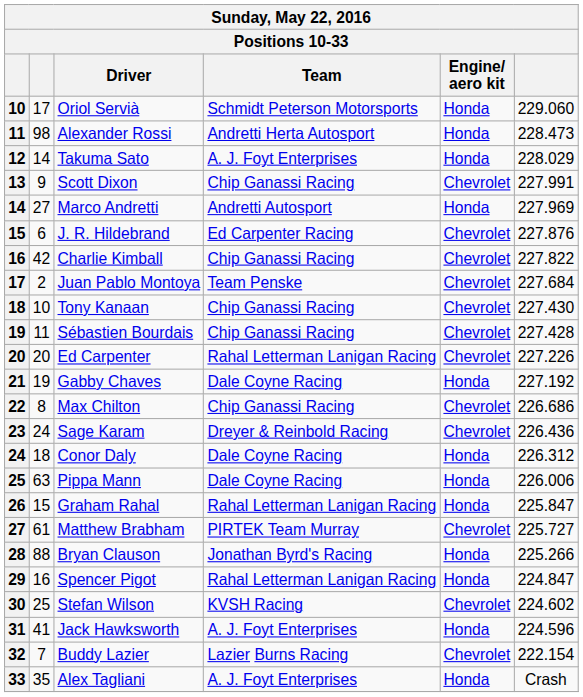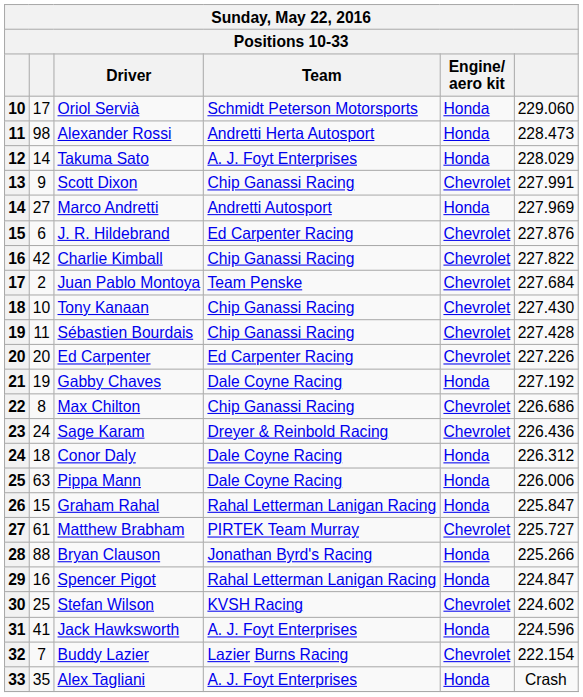 <table class="wikitable" style="font-size:95%;">
 <tr>
 <th colspan="6">Sunday, May 22, 2016</th>
 </tr>
 <tr>
 <th colspan="6">Positions 10-33</th>
 </tr>
 <tr>
 <th></th>
 <th></th>
 <th>Driver</th>
 <th>Team</th>
 <th>Engine/<br>aero kit</th>
 <th></th>
 </tr>
 <tr>
 <th>10</th>
 <td align=center>17</td>
 <td> <a href='#'>Oriol Servià</a></td>
 <td><a href='#'>Schmidt Peterson Motorsports</a></td>
 <td><a href='#'>Honda</a></td>
 <td align=center>229.060</td>
 </tr>
 <tr>
 <th>11</th>
 <td align=center>98</td>
 <td> <a href='#'>Alexander Rossi</a> <strong></strong></td>
 <td><a href='#'>Andretti Herta Autosport</a></td>
 <td><a href='#'>Honda</a></td>
 <td align=center>228.473</td>
 </tr>
 <tr>
 <th>12</th>
 <td align=center>14</td>
 <td> <a href='#'>Takuma Sato</a></td>
 <td><a href='#'>A. J. Foyt Enterprises</a></td>
 <td><a href='#'>Honda</a></td>
 <td align=center>228.029</td>
 </tr>
 <tr>
 <th>13</th>
 <td align=center>9</td>
 <td> <a href='#'>Scott Dixon</a></td>
 <td><a href='#'>Chip Ganassi Racing</a></td>
 <td><a href='#'>Chevrolet</a></td>
 <td align=center>227.991</td>
 </tr>
 <tr>
 <th>14</th>
 <td align=center>27</td>
 <td> <a href='#'>Marco Andretti</a></td>
 <td><a href='#'>Andretti Autosport</a></td>
 <td><a href='#'>Honda</a></td>
 <td align=center>227.969</td>
 </tr>
 <tr>
 <th>15</th>
 <td align=center>6</td>
 <td> <a href='#'>J. R. Hildebrand</a></td>
 <td><a href='#'>Ed Carpenter Racing</a></td>
 <td><a href='#'>Chevrolet</a></td>
 <td align=center>227.876</td>
 </tr>
 <tr>
 <th>16</th>
 <td align=center>42</td>
 <td> <a href='#'>Charlie Kimball</a></td>
 <td><a href='#'>Chip Ganassi Racing</a></td>
 <td><a href='#'>Chevrolet</a></td>
 <td align=center>227.822</td>
 </tr>
 <tr>
 <th>17</th>
 <td align=center>2</td>
 <td> <a href='#'>Juan Pablo Montoya</a></td>
 <td><a href='#'>Team Penske</a></td>
 <td><a href='#'>Chevrolet</a></td>
 <td align=center>227.684</td>
 </tr>
 <tr>
 <th>18</th>
 <td align=center>10</td>
 <td> <a href='#'>Tony Kanaan</a></td>
 <td><a href='#'>Chip Ganassi Racing</a></td>
 <td><a href='#'>Chevrolet</a></td>
 <td align=center>227.430</td>
 </tr>
 <tr>
 <th>19</th>
 <td align=center>11</td>
 <td> <a href='#'>Sébastien Bourdais</a></td>
 <td><a href='#'>Chip Ganassi Racing</a></td>
 <td><a href='#'>Chevrolet</a></td>
 <td align=center>227.428</td>
 </tr>
 <tr>
 <th>20</th>
 <td align=center>20</td>
 <td> <a href='#'>Ed Carpenter</a></td>
-<td><a href='#'>Rahal Letterman Lanigan Racing</a></td>
+<td><a href='#'>Ed Carpenter Racing</a></td>
 <td><a href='#'>Chevrolet</a></td>
 <td align=center>227.226</td>
 </tr>
 <tr>
 <th>21</th>
 <td align=center>19</td>
 <td> <a href='#'>Gabby Chaves</a></td>
 <td><a href='#'>Dale Coyne Racing</a></td>
 <td><a href='#'>Honda</a></td>
 <td align=center>227.192</td>
 </tr>
 <tr>
 <th>22</th>
 <td align=center>8</td>
 <td> <a href='#'>Max Chilton</a> <strong></strong></td>
 <td><a href='#'>Chip Ganassi Racing</a></td>
 <td><a href='#'>Chevrolet</a></td>
 <td align=center>226.686</td>
 </tr>
 <tr>
 <th>23</th>
 <td align=center>24</td>
 <td> <a href='#'>Sage Karam</a></td>
 <td><a href='#'>Dreyer & Reinbold Racing</a></td>
 <td><a href='#'>Chevrolet</a></td>
 <td align=center>226.436</td>
 </tr>
 <tr>
 <th>24</th>
 <td align=center>18</td>
 <td> <a href='#'>Conor Daly</a></td>
 <td><a href='#'>Dale Coyne Racing</a></td>
 <td><a href='#'>Honda</a></td>
 <td align=center>226.312</td>
 </tr>
 <tr>
 <th>25</th>
 <td align=center>63</td>
 <td> <a href='#'>Pippa Mann</a></td>
 <td><a href='#'>Dale Coyne Racing</a></td>
 <td><a href='#'>Honda</a></td>
 <td align=center>226.006</td>
 </tr>
 <tr>
 <th>26</th>
 <td align=center>15</td>
 <td> <a href='#'>Graham Rahal</a></td>
 <td><a href='#'>Rahal Letterman Lanigan Racing</a></td>
 <td><a href='#'>Honda</a></td>
 <td align=center>225.847</td>
 </tr>
 <tr>
 <th>27</th>
 <td align=center>61</td>
 <td> <a href='#'>Matthew Brabham</a> <strong></strong></td>
 <td><a href='#'>PIRTEK Team Murray</a></td>
 <td><a href='#'>Chevrolet</a></td>
 <td align=center>225.727</td>
 </tr>
 <tr>
 <th>28</th>
 <td align=center>88</td>
 <td> <a href='#'>Bryan Clauson</a></td>
 <td><a href='#'>Jonathan Byrd's Racing</a></td>
 <td><a href='#'>Honda</a></td>
 <td align=center>225.266</td>
 </tr>
 <tr>
 <th>29</th>
 <td align=center>16</td>
 <td> <a href='#'>Spencer Pigot</a> <strong></strong></td>
 <td><a href='#'>Rahal Letterman Lanigan Racing</a></td>
 <td><a href='#'>Honda</a></td>
 <td align=center>224.847</td>
 </tr>
 <tr>
 <th>30</th>
 <td align=center>25</td>
 <td> <a href='#'>Stefan Wilson</a> <strong></strong></td>
 <td><a href='#'>KVSH Racing</a></td>
 <td><a href='#'>Chevrolet</a></td>
 <td align=center>224.602</td>
 </tr>
 <tr>
 <th>31</th>
 <td align=center>41</td>
 <td> <a href='#'>Jack Hawksworth</a></td>
 <td><a href='#'>A. J. Foyt Enterprises</a></td>
 <td><a href='#'>Honda</a></td>
 <td align=center>224.596</td>
 </tr>
 <tr>
 <th>32</th>
 <td align=center>7</td>
 <td> <a href='#'>Buddy Lazier</a></td>
 <td><a href='#'>Lazier</a> <a href='#'>Burns Racing</a></td>
 <td><a href='#'>Chevrolet</a></td>
 <td align=center>222.154</td>
 </tr>
 <tr>
 <th>33</th>
 <td align=center>35</td>
 <td> <a href='#'>Alex Tagliani</a></td>
 <td><a href='#'>A. J. Foyt Enterprises</a></td>
 <td><a href='#'>Honda</a></td>
 <td align=center>Crash</td>
 </tr>
 <tr>
 </tr>
 </table>
